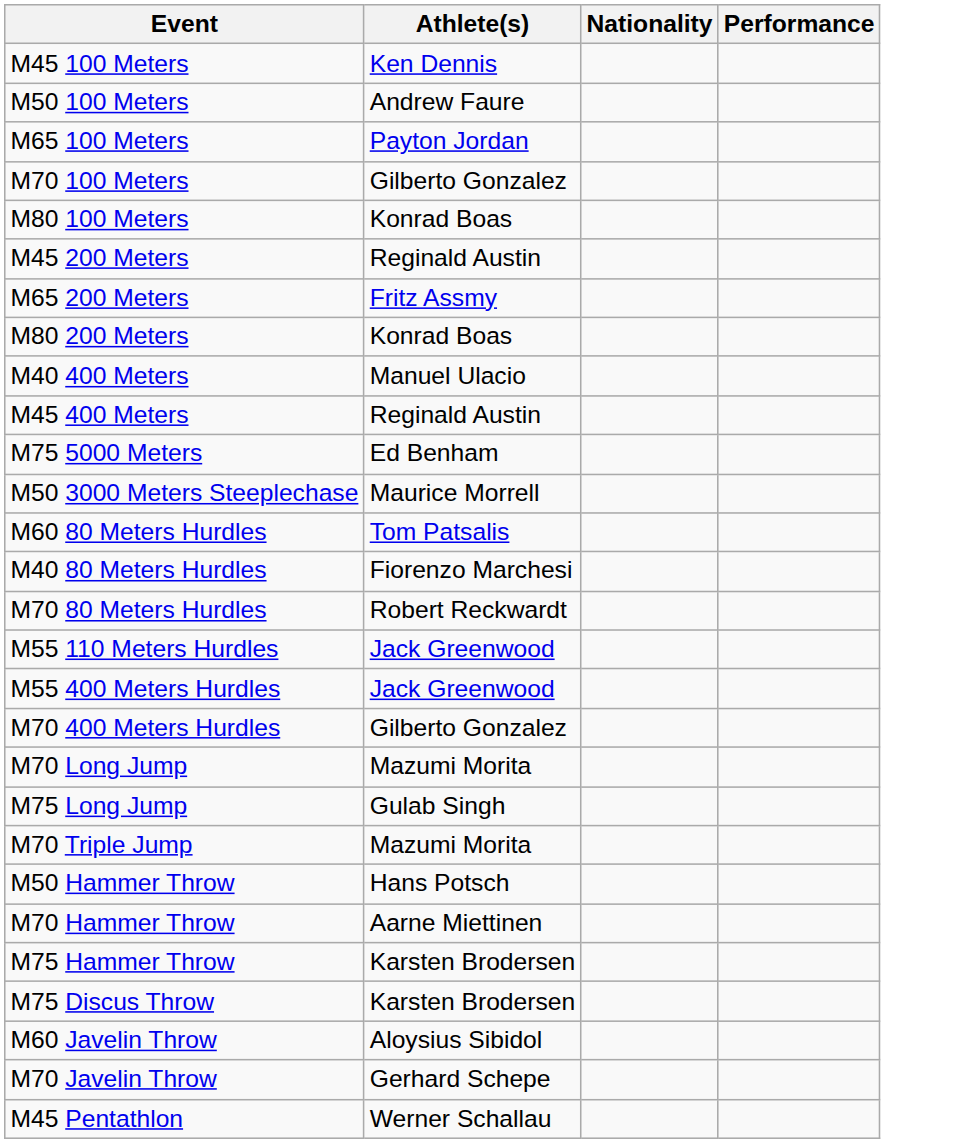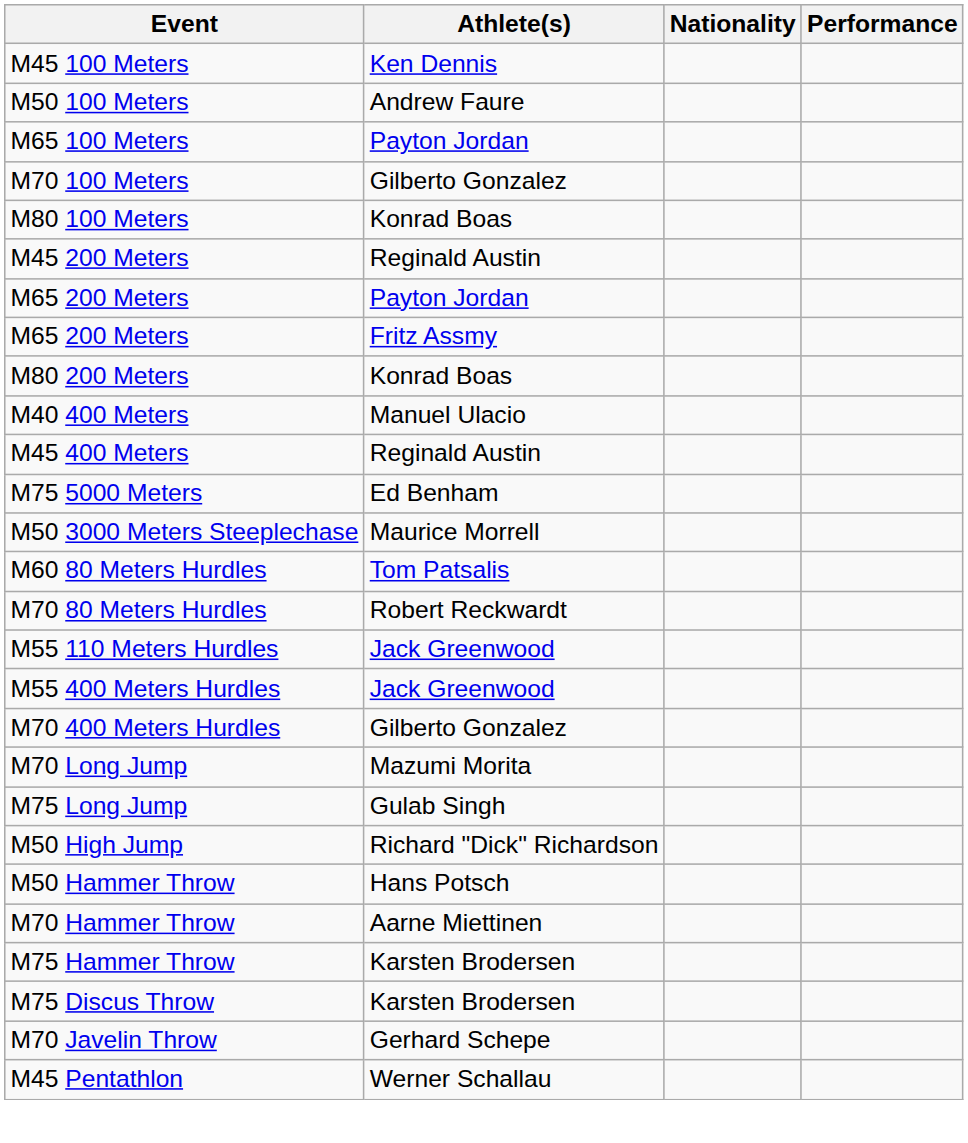 <table class="wikitable">
 <tr>
 <th>Event</th>
 <th>Athlete(s)</th>
 <th>Nationality</th>
 <th>Performance</th>
 </tr>
 <tr>
 <td>M45 <a href='#'>100 Meters</a></td>
 <td><a href='#'>Ken Dennis</a></td>
 <td></td>
 <td></td>
 </tr>
 <tr>
 <td>M50 <a href='#'>100 Meters</a></td>
 <td>Andrew Faure</td>
 <td></td>
 <td></td>
 </tr>
 <tr>
 <td>M65 <a href='#'>100 Meters</a></td>
 <td><a href='#'>Payton Jordan</a></td>
 <td></td>
 <td></td>
 </tr>
 <tr>
 <td>M70 <a href='#'>100 Meters</a></td>
 <td>Gilberto Gonzalez</td>
 <td></td>
 <td></td>
 </tr>
 <tr>
 <td>M80 <a href='#'>100 Meters</a></td>
 <td>Konrad Boas</td>
 <td></td>
 <td></td>
 </tr>
 <tr>
 <td>M45 <a href='#'>200 Meters</a></td>
 <td>Reginald Austin</td>
+<td></td>
+<td></td>
+</tr>
+<tr>
+<td>M65 <a href='#'>200 Meters</a></td>
+<td><a href='#'>Payton Jordan</a></td>
 <td></td>
 <td></td>
 </tr>
 <tr>
 <td>M65 <a href='#'>200 Meters</a></td>
 <td><a href='#'>Fritz Assmy</a></td>
 <td></td>
 <td></td>
 </tr>
 <tr>
 <td>M80 <a href='#'>200 Meters</a></td>
 <td>Konrad Boas</td>
 <td></td>
 <td></td>
 </tr>
 <tr>
 <td>M40 <a href='#'>400 Meters</a></td>
 <td>Manuel Ulacio</td>
 <td></td>
 <td></td>
 </tr>
 <tr>
 <td>M45 <a href='#'>400 Meters</a></td>
 <td>Reginald Austin</td>
 <td></td>
 <td></td>
 </tr>
 <tr>
 <td>M75 <a href='#'>5000 Meters</a></td>
 <td>Ed Benham</td>
 <td></td>
 <td></td>
 </tr>
 <tr>
 <td>M50 <a href='#'>3000 Meters Steeplechase</a></td>
 <td>Maurice Morrell</td>
 <td></td>
 <td></td>
 </tr>
 <tr>
 <td>M60 <a href='#'>80 Meters Hurdles</a></td>
 <td><a href='#'>Tom Patsalis</a></td>
 <td></td>
 <td></td>
 </tr>
 <tr>
-<td>M40 <a href='#'>80 Meters Hurdles</a></td>
-<td>Fiorenzo Marchesi</td>
-<td></td>
-<td></td>
-</tr>
-<tr>
 <td>M70 <a href='#'>80 Meters Hurdles</a></td>
 <td>Robert Reckwardt</td>
 <td></td>
 <td></td>
 </tr>
 <tr>
 <td>M55 <a href='#'>110 Meters Hurdles</a></td>
 <td><a href='#'>Jack Greenwood</a></td>
 <td></td>
 <td></td>
 </tr>
 <tr>
 <td>M55 <a href='#'>400 Meters Hurdles</a></td>
 <td><a href='#'>Jack Greenwood</a></td>
 <td></td>
 <td></td>
 </tr>
 <tr>
 <td>M70 <a href='#'>400 Meters Hurdles</a></td>
 <td>Gilberto Gonzalez</td>
 <td></td>
 <td></td>
 </tr>
 <tr>
 <td>M70 <a href='#'>Long Jump</a></td>
 <td>Mazumi Morita</td>
 <td></td>
 <td></td>
 </tr>
 <tr>
 <td>M75 <a href='#'>Long Jump</a></td>
 <td>Gulab Singh</td>
 <td></td>
 <td></td>
 </tr>
 <tr>
-<td>M70 <a href='#'>Triple Jump</a></td>
-<td>Mazumi Morita</td>
+<td>M50 <a href='#'>High Jump</a></td>
+<td>Richard "Dick" Richardson</td>
 <td></td>
 <td></td>
 </tr>
 <tr>
 <td>M50 <a href='#'>Hammer Throw</a></td>
 <td>Hans Potsch</td>
 <td></td>
 <td></td>
 </tr>
 <tr>
 <td>M70 <a href='#'>Hammer Throw</a></td>
 <td>Aarne Miettinen</td>
 <td></td>
 <td></td>
 </tr>
 <tr>
 <td>M75 <a href='#'>Hammer Throw</a></td>
 <td>Karsten Brodersen</td>
 <td></td>
 <td></td>
 </tr>
 <tr>
 <td>M75 <a href='#'>Discus Throw</a></td>
 <td>Karsten Brodersen</td>
 <td></td>
 <td></td>
 </tr>
 <tr>
-<td>M60 <a href='#'>Javelin Throw</a></td>
-<td>Aloysius Sibidol</td>
-<td></td>
-<td></td>
-</tr>
-<tr>
 <td>M70 <a href='#'>Javelin Throw</a></td>
 <td>Gerhard Schepe</td>
 <td></td>
 <td></td>
 </tr>
 <tr>
 <td>M45 <a href='#'>Pentathlon</a></td>
 <td>Werner Schallau</td>
 <td></td>
 <td></td>
 </tr>
 </table>
